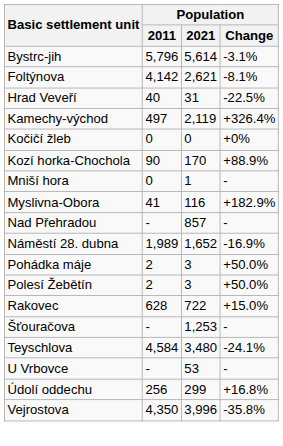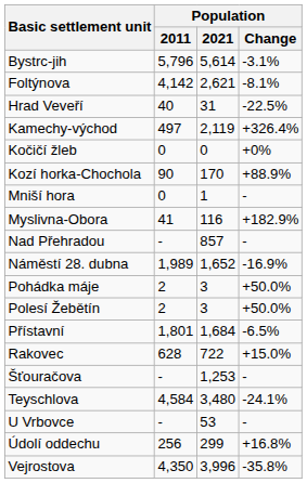 <table class="wikitable sortable">
 <tr>
 <th rowspan=2>Basic settlement unit</th>
 <th colspan=3>Population</th>
 </tr>
 <tr>
 <th>2011</th>
 <th>2021</th>
 <th>Change</th>
 </tr>
 <tr>
 <td>Bystrc-jih</td>
 <td>5,796</td>
 <td>5,614</td>
 <td>-3.1%</td>
 </tr>
 <tr>
 <td>Foltýnova</td>
 <td>4,142</td>
 <td>2,621</td>
 <td>-8.1%</td>
 </tr>
 <tr>
 <td>Hrad Veveří</td>
 <td>40</td>
 <td>31</td>
 <td>-22.5%</td>
 </tr>
 <tr>
 <td>Kamechy-východ</td>
 <td>497</td>
 <td>2,119</td>
 <td>+326.4%</td>
 </tr>
 <tr>
 <td>Kočičí žleb</td>
 <td>0</td>
 <td>0</td>
 <td>+0%</td>
 </tr>
 <tr>
 <td>Kozí horka-Chochola</td>
 <td>90</td>
 <td>170</td>
 <td>+88.9%</td>
 </tr>
 <tr>
 <td>Mniší hora</td>
 <td>0</td>
 <td>1</td>
 <td>-</td>
 </tr>
 <tr>
 <td>Myslivna-Obora</td>
 <td>41</td>
 <td>116</td>
 <td>+182.9%</td>
 </tr>
 <tr>
 <td>Nad Přehradou</td>
 <td>-</td>
 <td>857</td>
 <td>-</td>
 </tr>
 <tr>
 <td>Náměstí 28. dubna</td>
 <td>1,989</td>
 <td>1,652</td>
 <td>-16.9%</td>
 </tr>
 <tr>
 <td>Pohádka máje</td>
 <td>2</td>
 <td>3</td>
 <td>+50.0%</td>
 </tr>
 <tr>
 <td>Polesí Žebětín</td>
 <td>2</td>
 <td>3</td>
 <td>+50.0%</td>
 </tr>
 <tr>
+<td>Přístavní</td>
+<td>1,801</td>
+<td>1,684</td>
+<td>-6.5%</td>
+</tr>
+<tr>
 <td>Rakovec</td>
 <td>628</td>
 <td>722</td>
 <td>+15.0%</td>
 </tr>
 <tr>
 <td>Šťouračova</td>
 <td>-</td>
 <td>1,253</td>
 <td>-</td>
 </tr>
 <tr>
 <td>Teyschlova</td>
 <td>4,584</td>
 <td>3,480</td>
 <td>-24.1%</td>
 </tr>
 <tr>
 <td>U Vrbovce</td>
 <td>-</td>
 <td>53</td>
 <td>-</td>
 </tr>
 <tr>
 <td>Údolí oddechu</td>
 <td>256</td>
 <td>299</td>
 <td>+16.8%</td>
 </tr>
 <tr>
 <td>Vejrostova</td>
 <td>4,350</td>
 <td>3,996</td>
 <td>-35.8%</td>
 </tr>
 </table>
